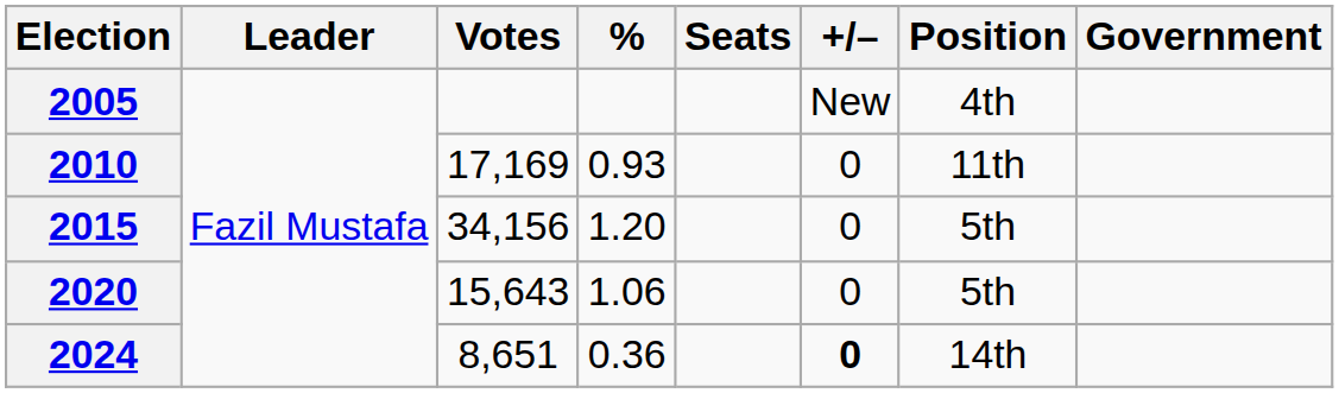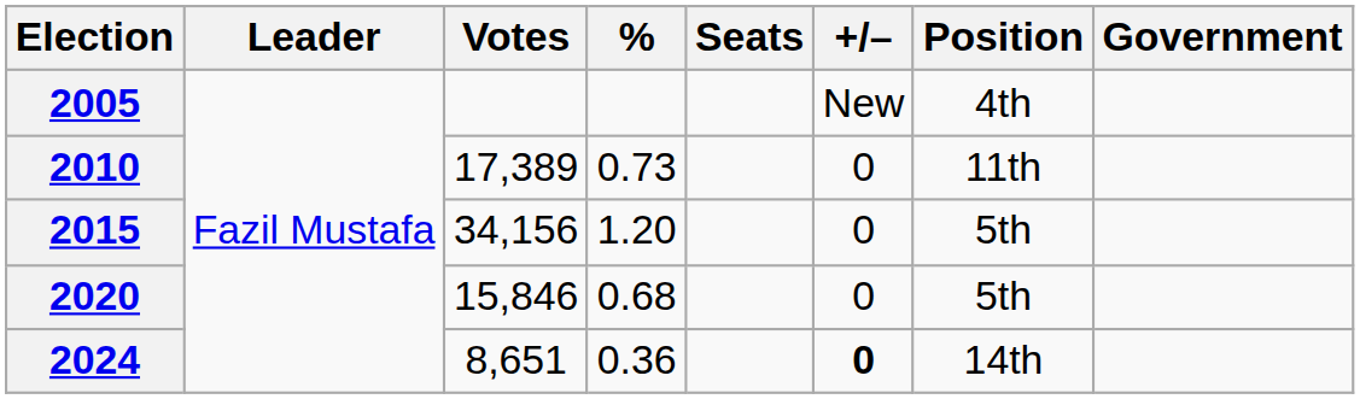 <table class=wikitable style=text-align:center>
 <tr>
 <th>Election</th>
 <th>Leader</th>
 <th>Votes</th>
 <th>%</th>
 <th>Seats</th>
 <th>+/–</th>
 <th>Position</th>
 <th>Government</th>
 </tr>
 <tr>
 <th><a href='#'>2005</a></th>
 <td rowspan=5><a href='#'>Fazil Mustafa</a></td>
 <td></td>
 <td></td>
 <td></td>
 <td>New</td>
 <td> 4th</td>
 <td></td>
 </tr>
 <tr>
 <th><a href='#'>2010</a></th>
-<td>17,169</td>
-<td>0.93</td>
+<td>17,389</td>
+<td>0.73</td>
 <td></td>
 <td> 0</td>
 <td> 11th</td>
 <td></td>
 </tr>
 <tr>
 <th><a href='#'>2015</a></th>
 <td>34,156</td>
 <td>1.20</td>
 <td></td>
 <td> 0</td>
 <td> 5th</td>
 <td></td>
 </tr>
 <tr>
 <th><a href='#'>2020</a></th>
-<td>15,643</td>
-<td>1.06</td>
+<td>15,846</td>
+<td>0.68</td>
 <td></td>
 <td> 0</td>
 <td> 5th</td>
 <td></td>
 </tr>
 <tr>
 <th><a href='#'>2024</a></th>
 <td>8,651</td>
 <td>0.36</td>
 <td></td>
 <td><strong> 0</strong></td>
 <td> 14th</td>
 <td></td>
 </tr>
 </table>
